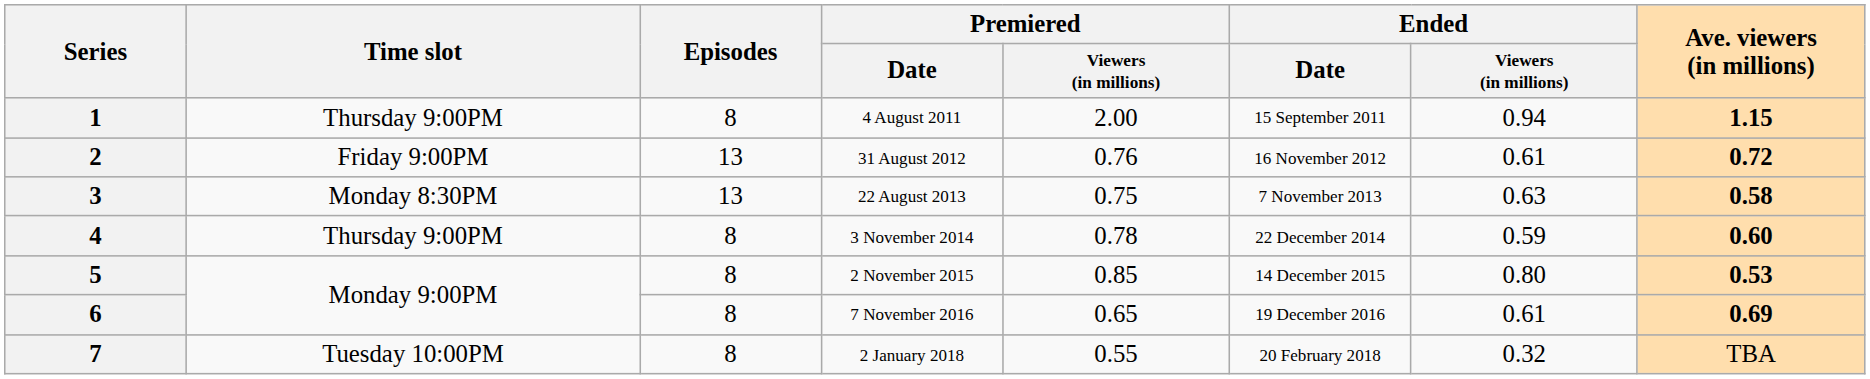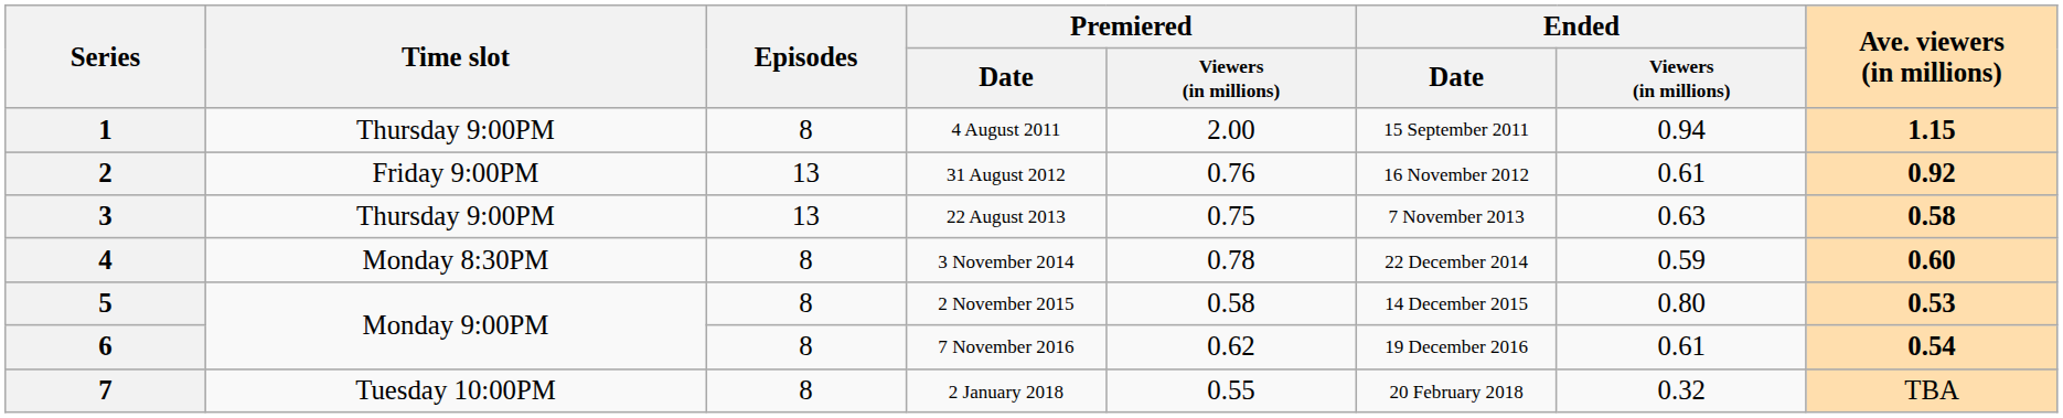 <table class="wikitable" style="text-align:center; width:95%;">
 <tr>
 <th style="width:8%;" rowspan="2">Series</th>
 <th style="width:20%;" rowspan="2">Time slot</th>
 <th style="width:8%;" rowspan="2">Episodes</th>
 <th colspan=2>Premiered</th>
 <th colspan=2>Ended</th>
 <th style="width:10%; background:#ffdead;" rowspan="2">Ave. viewers<br>(in millions)</th>
 </tr>
 <tr>
 <th style="width:8%;">Date</th>
 <th span style="width:10%; font-size:smaller; line-height:100%;"><small>Viewers<br>(in millions)</small></th>
 <th style="width:8%;">Date</th>
 <th span style="width:10%; font-size:smaller; line-height:100%;"><small>Viewers<br>(in millions)</small></th>
 </tr>
 <tr>
 <th>1</th>
 <td>Thursday 9:00PM</td>
 <td>8</td>
 <td style="font-size:11px;line-height:110%; text-align: center;">4 August 2011</td>
 <td>2.00</td>
 <td style="font-size:11px;line-height:110%; text-align: center;">15 September 2011</td>
 <td>0.94</td>
 <td style="width:8%; background:#ffdead;"><strong>1.15</strong></td>
 </tr>
 <tr>
 <th>2</th>
 <td>Friday 9:00PM</td>
 <td>13</td>
 <td style="font-size:11px;line-height:110%; text-align: center;">31 August 2012</td>
 <td>0.76</td>
 <td style="font-size:11px;line-height:110%; text-align: center;">16 November 2012</td>
 <td>0.61</td>
-<td style="width:8%; background:#ffdead;"><strong>0.72</strong></td>
+<td style="width:8%; background:#ffdead;"><strong>0.92</strong></td>
 </tr>
 <tr>
 <th>3</th>
-<td>Monday 8:30PM</td>
+<td>Thursday 9:00PM</td>
 <td>13</td>
 <td style="font-size:11px;line-height:110%; text-align: center;">22 August 2013</td>
 <td>0.75</td>
 <td style="font-size:11px;line-height:110%; text-align: center;">7 November 2013</td>
 <td>0.63</td>
 <td style="width:8%; background:#ffdead;"><strong>0.58</strong></td>
 </tr>
 <tr>
 <th>4</th>
-<td>Thursday 9:00PM</td>
+<td>Monday 8:30PM</td>
 <td>8</td>
 <td style="font-size:11px;line-height:110%; text-align: center;">3 November 2014</td>
 <td>0.78</td>
 <td style="font-size:11px;line-height:110%; text-align: center;">22 December 2014</td>
 <td>0.59</td>
 <td style="width:8%; background:#ffdead;"><strong>0.60</strong></td>
 </tr>
 <tr>
 <th>5</th>
 <td rowspan="2">Monday 9:00PM</td>
 <td>8</td>
 <td style="font-size:11px;line-height:110%; text-align: center;">2 November 2015</td>
-<td>0.85</td>
+<td>0.58</td>
 <td style="font-size:11px;line-height:110%; text-align: center;">14 December 2015</td>
 <td>0.80</td>
 <td style="width:8%; background:#ffdead;"><strong>0.53</strong></td>
 </tr>
 <tr>
 <th>6</th>
 <td>8</td>
 <td style="font-size:11px;line-height:110%; text-align: center;">7 November 2016</td>
-<td>0.65</td>
+<td>0.62</td>
 <td style="font-size:11px;line-height:110%; text-align: center;">19 December 2016</td>
 <td>0.61</td>
-<td style="width:8%; background:#ffdead;"><strong>0.69</strong></td>
+<td style="width:8%; background:#ffdead;"><strong>0.54</strong></td>
 </tr>
 <tr>
 <th>7</th>
 <td>Tuesday 10:00PM</td>
 <td>8</td>
 <td style="font-size:11px;line-height:110%; text-align: center;">2 January 2018</td>
 <td>0.55</td>
 <td style="font-size:11px;line-height:110%; text-align: center;">20 February 2018</td>
 <td>0.32</td>
 <td style="width:8%; background:#ffdead;">TBA</td>
 </tr>
 </table>
